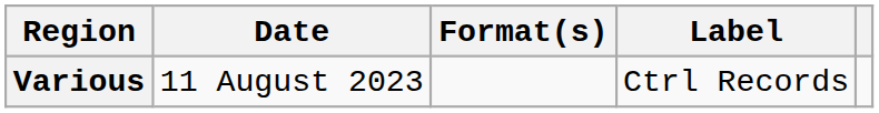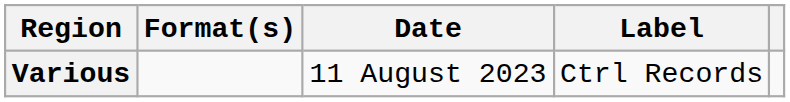 <table class="wikitable plainrowheaders">
 <tr>
 <th scope="col">Region</th>
+<th scope="col">Format(s)</th>
 <th scope="col">Date</th>
-<th scope="col">Format(s)</th>
 <th scope="col">Label</th>
 <th scope="col"></th>
 </tr>
 <tr>
 <th scope="row">Various</th>
+<td></td>
 <td>11 August 2023</td>
-<td></td>
 <td>Ctrl Records</td>
 <td style="text-align:center;"></td>
 </tr>
 </table>
